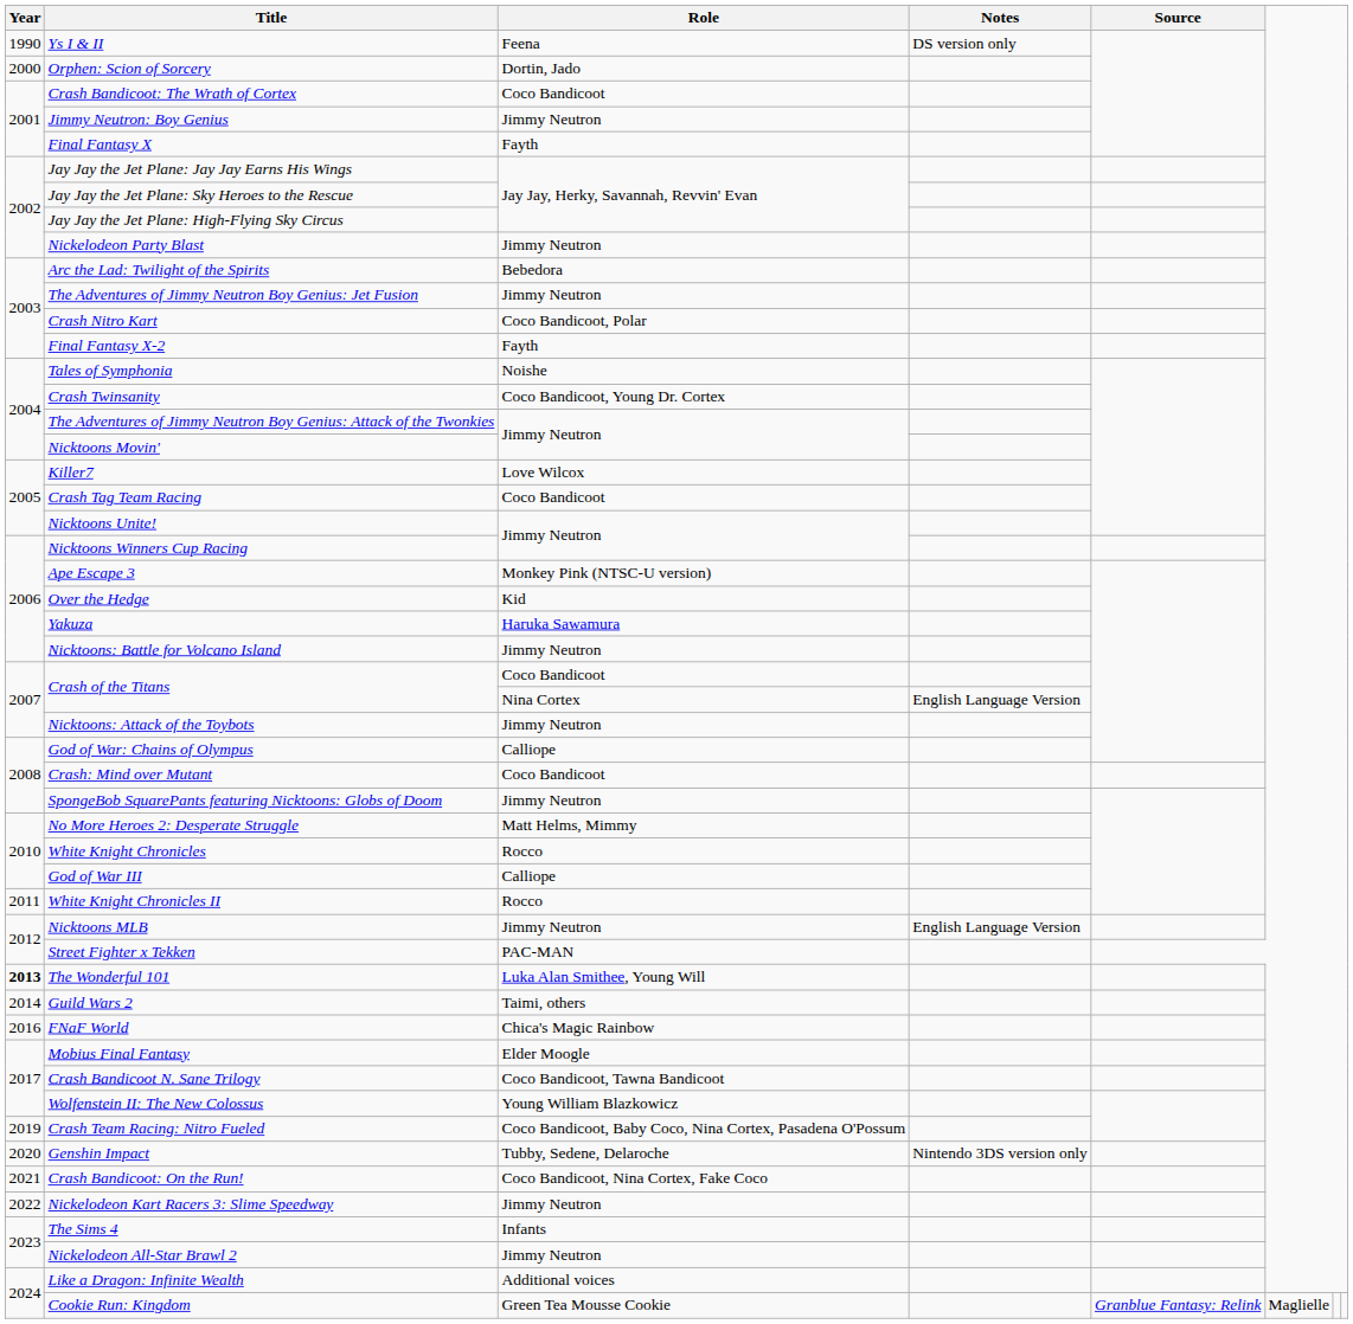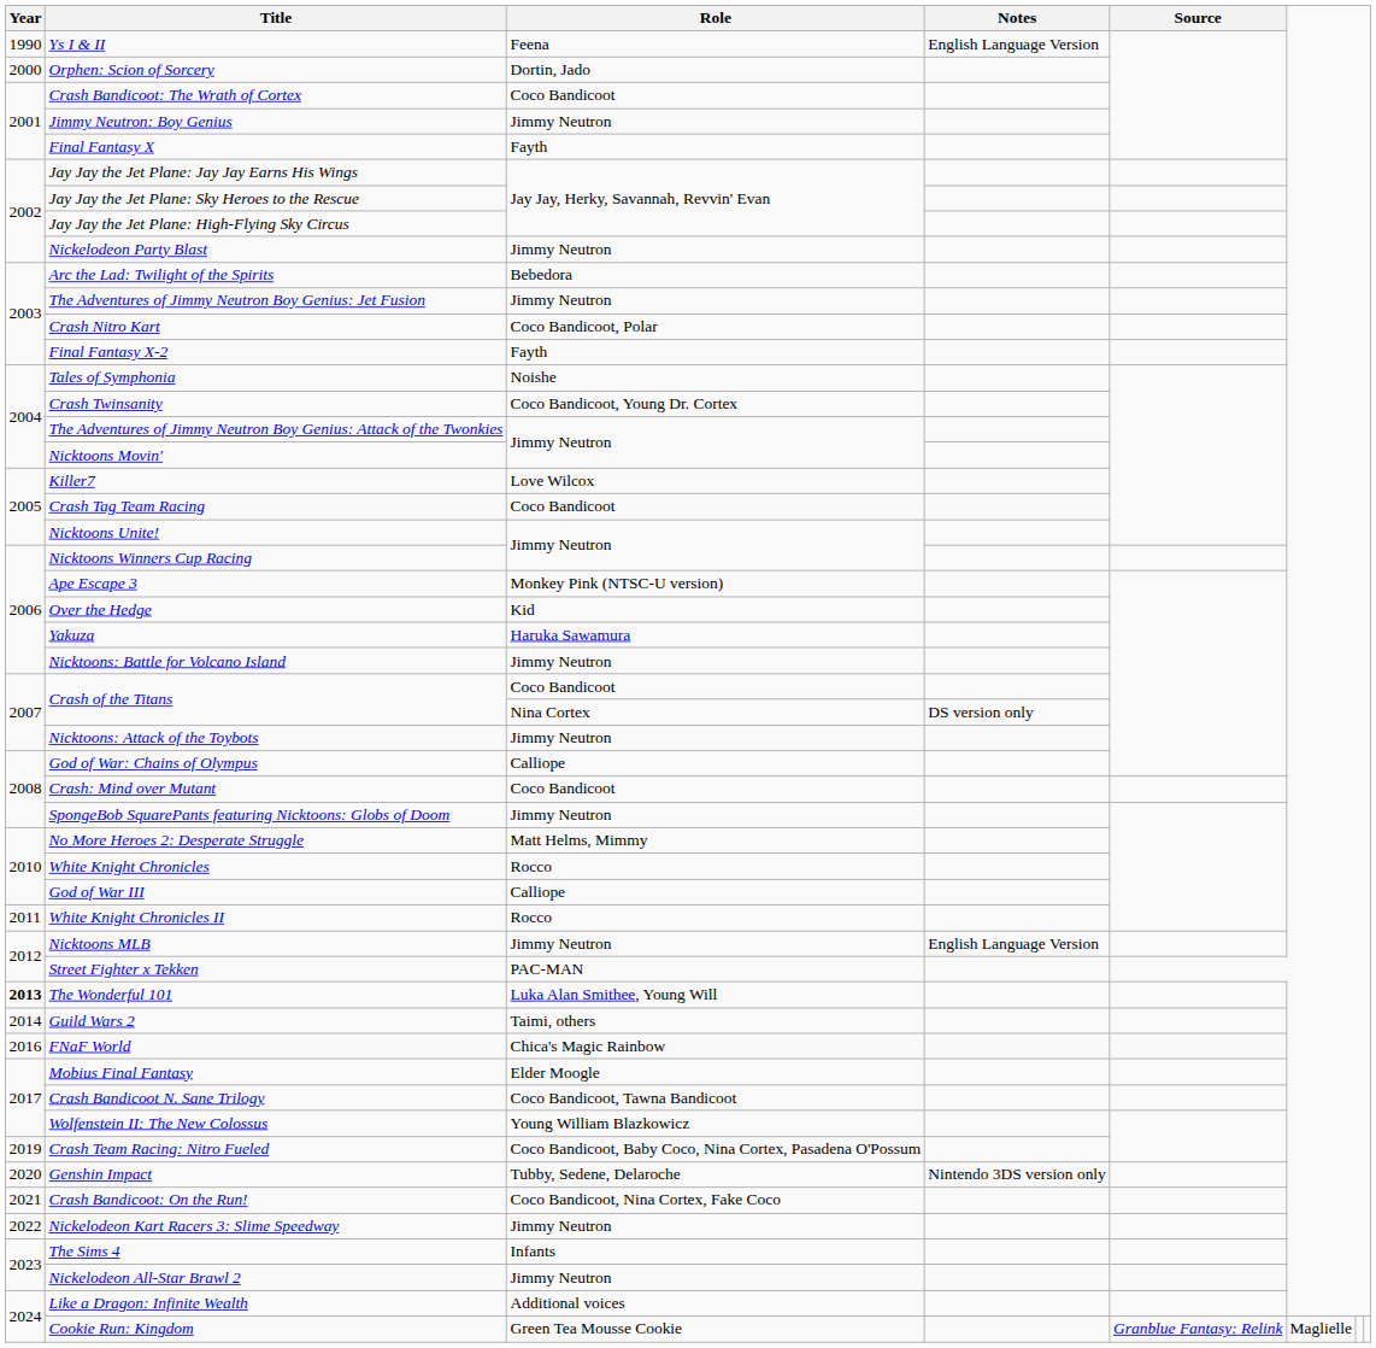 <table class="wikitable sortable plainrowheaders">
 <tr>
 <th>Year</th>
 <th>Title</th>
 <th>Role</th>
 <th class="unsortable">Notes</th>
 <th class="unsortable">Source</th>
 </tr>
 <tr>
 <td>1990</td>
 <td><em><a href='#'>Ys I & II</a></em></td>
 <td>Feena</td>
-<td>DS version only</td>
+<td>English Language Version</td>
 <td rowspan="5"></td>
 </tr>
 <tr>
 <td>2000</td>
 <td><em><a href='#'>Orphen: Scion of Sorcery</a></em></td>
 <td>Dortin, Jado</td>
 <td></td>
 </tr>
 <tr>
 <td rowspan="3">2001</td>
 <td><em><a href='#'>Crash Bandicoot: The Wrath of Cortex</a></em></td>
 <td>Coco Bandicoot</td>
 <td></td>
 </tr>
 <tr>
 <td><em><a href='#'>Jimmy Neutron: Boy Genius</a></em></td>
 <td>Jimmy Neutron</td>
 <td></td>
 </tr>
 <tr>
 <td><em><a href='#'>Final Fantasy X</a></em></td>
 <td>Fayth</td>
 <td></td>
 </tr>
 <tr>
 <td rowspan="4">2002</td>
 <td><em>Jay Jay the Jet Plane: Jay Jay Earns His Wings</em></td>
 <td rowspan="3">Jay Jay, Herky, Savannah, Revvin' Evan</td>
 <td></td>
 <td></td>
 </tr>
 <tr>
 <td><em>Jay Jay the Jet Plane: Sky Heroes to the Rescue</em></td>
 <td></td>
 <td></td>
 </tr>
 <tr>
 <td><em>Jay Jay the Jet Plane: High-Flying Sky Circus</em></td>
 <td></td>
 <td></td>
 </tr>
 <tr>
 <td><em><a href='#'>Nickelodeon Party Blast</a></em></td>
 <td>Jimmy Neutron</td>
 <td></td>
 <td></td>
 </tr>
 <tr>
 <td rowspan="4">2003</td>
 <td><em><a href='#'>Arc the Lad: Twilight of the Spirits</a></em></td>
 <td>Bebedora</td>
 <td></td>
 <td></td>
 </tr>
 <tr>
 <td><em><a href='#'>The Adventures of Jimmy Neutron Boy Genius: Jet Fusion</a></em></td>
 <td>Jimmy Neutron</td>
 <td></td>
 <td></td>
 </tr>
 <tr>
 <td><em><a href='#'>Crash Nitro Kart</a></em></td>
 <td>Coco Bandicoot, Polar</td>
 <td></td>
 <td></td>
 </tr>
 <tr>
 <td><em><a href='#'>Final Fantasy X-2</a></em></td>
 <td>Fayth</td>
 <td></td>
 <td></td>
 </tr>
 <tr>
 <td rowspan="4">2004</td>
 <td><em><a href='#'>Tales of Symphonia</a></em></td>
 <td>Noishe</td>
 <td></td>
 <td rowspan="7"></td>
 </tr>
 <tr>
 <td><em><a href='#'>Crash Twinsanity</a></em></td>
 <td>Coco Bandicoot, Young Dr. Cortex</td>
 <td></td>
 </tr>
 <tr>
 <td><em><a href='#'>The Adventures of Jimmy Neutron Boy Genius: Attack of the Twonkies</a></em></td>
 <td Rowspan="2">Jimmy Neutron</td>
 <td></td>
 </tr>
 <tr>
 <td><em><a href='#'>Nicktoons Movin'</a></em></td>
 <td></td>
 </tr>
 <tr>
 <td rowspan="3">2005</td>
 <td><em><a href='#'>Killer7</a></em></td>
 <td>Love Wilcox</td>
 <td></td>
 </tr>
 <tr>
 <td><em><a href='#'>Crash Tag Team Racing</a></em></td>
 <td>Coco Bandicoot</td>
 <td></td>
 </tr>
 <tr>
 <td><em><a href='#'>Nicktoons Unite!</a></em></td>
 <td rowspan="2">Jimmy Neutron</td>
 <td></td>
 </tr>
 <tr>
 <td rowspan="5">2006</td>
 <td><em><a href='#'>Nicktoons Winners Cup Racing</a></em></td>
 <td></td>
 <td></td>
 </tr>
 <tr>
 <td><em><a href='#'>Ape Escape 3</a></em></td>
 <td>Monkey Pink (NTSC-U version)</td>
 <td></td>
 <td rowspan="8"></td>
 </tr>
 <tr>
 <td><em><a href='#'>Over the Hedge</a></em></td>
 <td>Kid</td>
 <td></td>
 </tr>
 <tr>
 <td><em><a href='#'>Yakuza</a></em></td>
 <td><a href='#'>Haruka Sawamura</a></td>
 <td></td>
 </tr>
 <tr>
 <td><em><a href='#'>Nicktoons: Battle for Volcano Island</a></em></td>
 <td>Jimmy Neutron</td>
 <td></td>
 </tr>
 <tr>
 <td rowspan="3">2007</td>
 <td rowspan = "2"><em><a href='#'>Crash of the Titans</a></em></td>
 <td>Coco Bandicoot</td>
 <td></td>
 </tr>
 <tr>
 <td>Nina Cortex</td>
-<td>English Language Version</td>
+<td>DS version only</td>
 </tr>
 <tr>
 <td><em><a href='#'>Nicktoons: Attack of the Toybots</a></em></td>
 <td>Jimmy Neutron</td>
 <td></td>
 </tr>
 <tr>
 <td rowspan="3">2008</td>
 <td><em><a href='#'>God of War: Chains of Olympus</a></em></td>
 <td>Calliope</td>
 <td></td>
 </tr>
 <tr>
 <td><em><a href='#'>Crash: Mind over Mutant</a></em></td>
 <td>Coco Bandicoot</td>
 <td></td>
 <td></td>
 </tr>
 <tr>
 <td><em><a href='#'>SpongeBob SquarePants featuring Nicktoons: Globs of Doom</a></em></td>
 <td>Jimmy Neutron</td>
 <td></td>
 <td rowspan="5"></td>
 </tr>
 <tr>
 <td rowspan="3">2010</td>
 <td><em><a href='#'>No More Heroes 2: Desperate Struggle</a></em></td>
 <td>Matt Helms, Mimmy</td>
 <td></td>
 </tr>
 <tr>
 <td><em><a href='#'>White Knight Chronicles</a></em></td>
 <td>Rocco</td>
 <td></td>
 </tr>
 <tr>
 <td><em><a href='#'>God of War III</a></em></td>
 <td>Calliope</td>
 <td></td>
 </tr>
 <tr>
 <td>2011</td>
 <td><em><a href='#'>White Knight Chronicles II</a></em></td>
 <td>Rocco</td>
 <td></td>
 </tr>
 <tr>
 <td rowspan="2">2012</td>
 <td><em><a href='#'>Nicktoons MLB</a></em></td>
 <td>Jimmy Neutron</td>
 <td>English Language Version</td>
 <td></td>
 </tr>
 <tr>
 <td><em><a href='#'>Street Fighter x Tekken</a></em></td>
 <td>PAC-MAN</td>
 <td></td>
 </tr>
 <tr>
 <td><strong>2013</strong></td>
 <td><em><a href='#'>The Wonderful 101</a></em></td>
 <td><a href='#'>Luka Alan Smithee</a>, Young Will</td>
 <td></td>
 <td></td>
 </tr>
 <tr>
 <td>2014</td>
 <td><em><a href='#'>Guild Wars 2</a></em></td>
 <td>Taimi, others</td>
 <td></td>
 <td></td>
 </tr>
 <tr>
 <td>2016</td>
 <td><em><a href='#'>FNaF World</a></em></td>
 <td>Chica's Magic Rainbow</td>
 <td></td>
 <td></td>
 </tr>
 <tr>
 <td rowspan="3">2017</td>
 <td><em><a href='#'>Mobius Final Fantasy</a></em></td>
 <td>Elder Moogle</td>
 <td></td>
 <td></td>
 </tr>
 <tr>
 <td><em><a href='#'>Crash Bandicoot N. Sane Trilogy</a></em></td>
 <td>Coco Bandicoot, Tawna Bandicoot</td>
 <td></td>
 <td></td>
 </tr>
 <tr>
 <td><em><a href='#'>Wolfenstein II: The New Colossus</a></em></td>
 <td>Young William Blazkowicz</td>
 <td></td>
 <td rowspan="2"></td>
 </tr>
 <tr>
 <td>2019</td>
 <td><em><a href='#'>Crash Team Racing: Nitro Fueled</a></em></td>
 <td>Coco Bandicoot, Baby Coco, Nina Cortex, Pasadena O'Possum</td>
 <td></td>
 </tr>
 <tr>
 <td>2020</td>
 <td><em><a href='#'>Genshin Impact</a></em></td>
 <td>Tubby, Sedene, Delaroche</td>
 <td>Nintendo 3DS version only</td>
 <td></td>
 </tr>
 <tr>
 <td>2021</td>
 <td><em><a href='#'>Crash Bandicoot: On the Run!</a></em></td>
 <td>Coco Bandicoot, Nina Cortex, Fake Coco</td>
 <td></td>
 <td></td>
 </tr>
 <tr>
 <td>2022</td>
 <td><em><a href='#'>Nickelodeon Kart Racers 3: Slime Speedway</a></em></td>
 <td>Jimmy Neutron</td>
 <td></td>
 <td></td>
 </tr>
 <tr>
 <td rowspan="2">2023</td>
 <td><em><a href='#'>The Sims 4</a> </em></td>
 <td>Infants</td>
 <td></td>
 <td></td>
 </tr>
 <tr>
 <td><em> <a href='#'>Nickelodeon All-Star Brawl 2</a> </em></td>
 <td>Jimmy Neutron</td>
 <td></td>
 <td></td>
 </tr>
 <tr>
 <td rowspan="2">2024</td>
 <td><em><a href='#'>Like a Dragon: Infinite Wealth</a></em></td>
 <td>Additional voices</td>
 <td></td>
 <td></td>
 </tr>
 <tr>
 <td><em><a href='#'>Cookie Run: Kingdom</a></em></td>
 <td>Green Tea Mousse Cookie</td>
 <td></td>
 <td><em><a href='#'>Granblue Fantasy: Relink</a></em></td>
 <td>Maglielle</td>
 <td></td>
 <td></td>
 </tr>
 </table>
